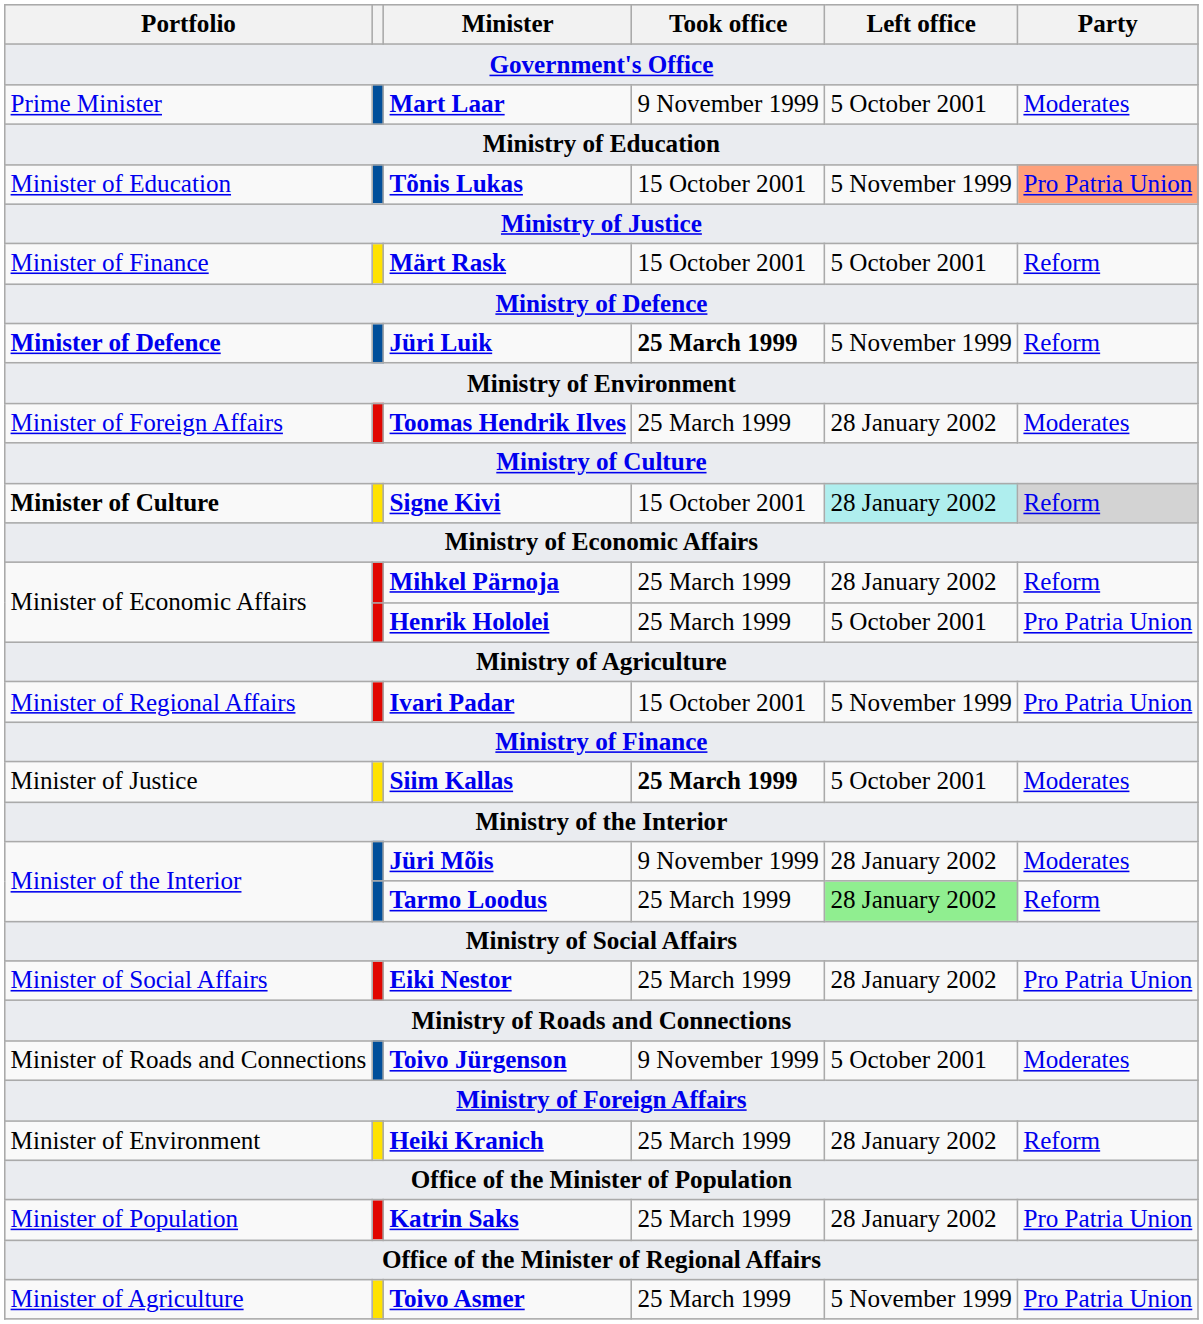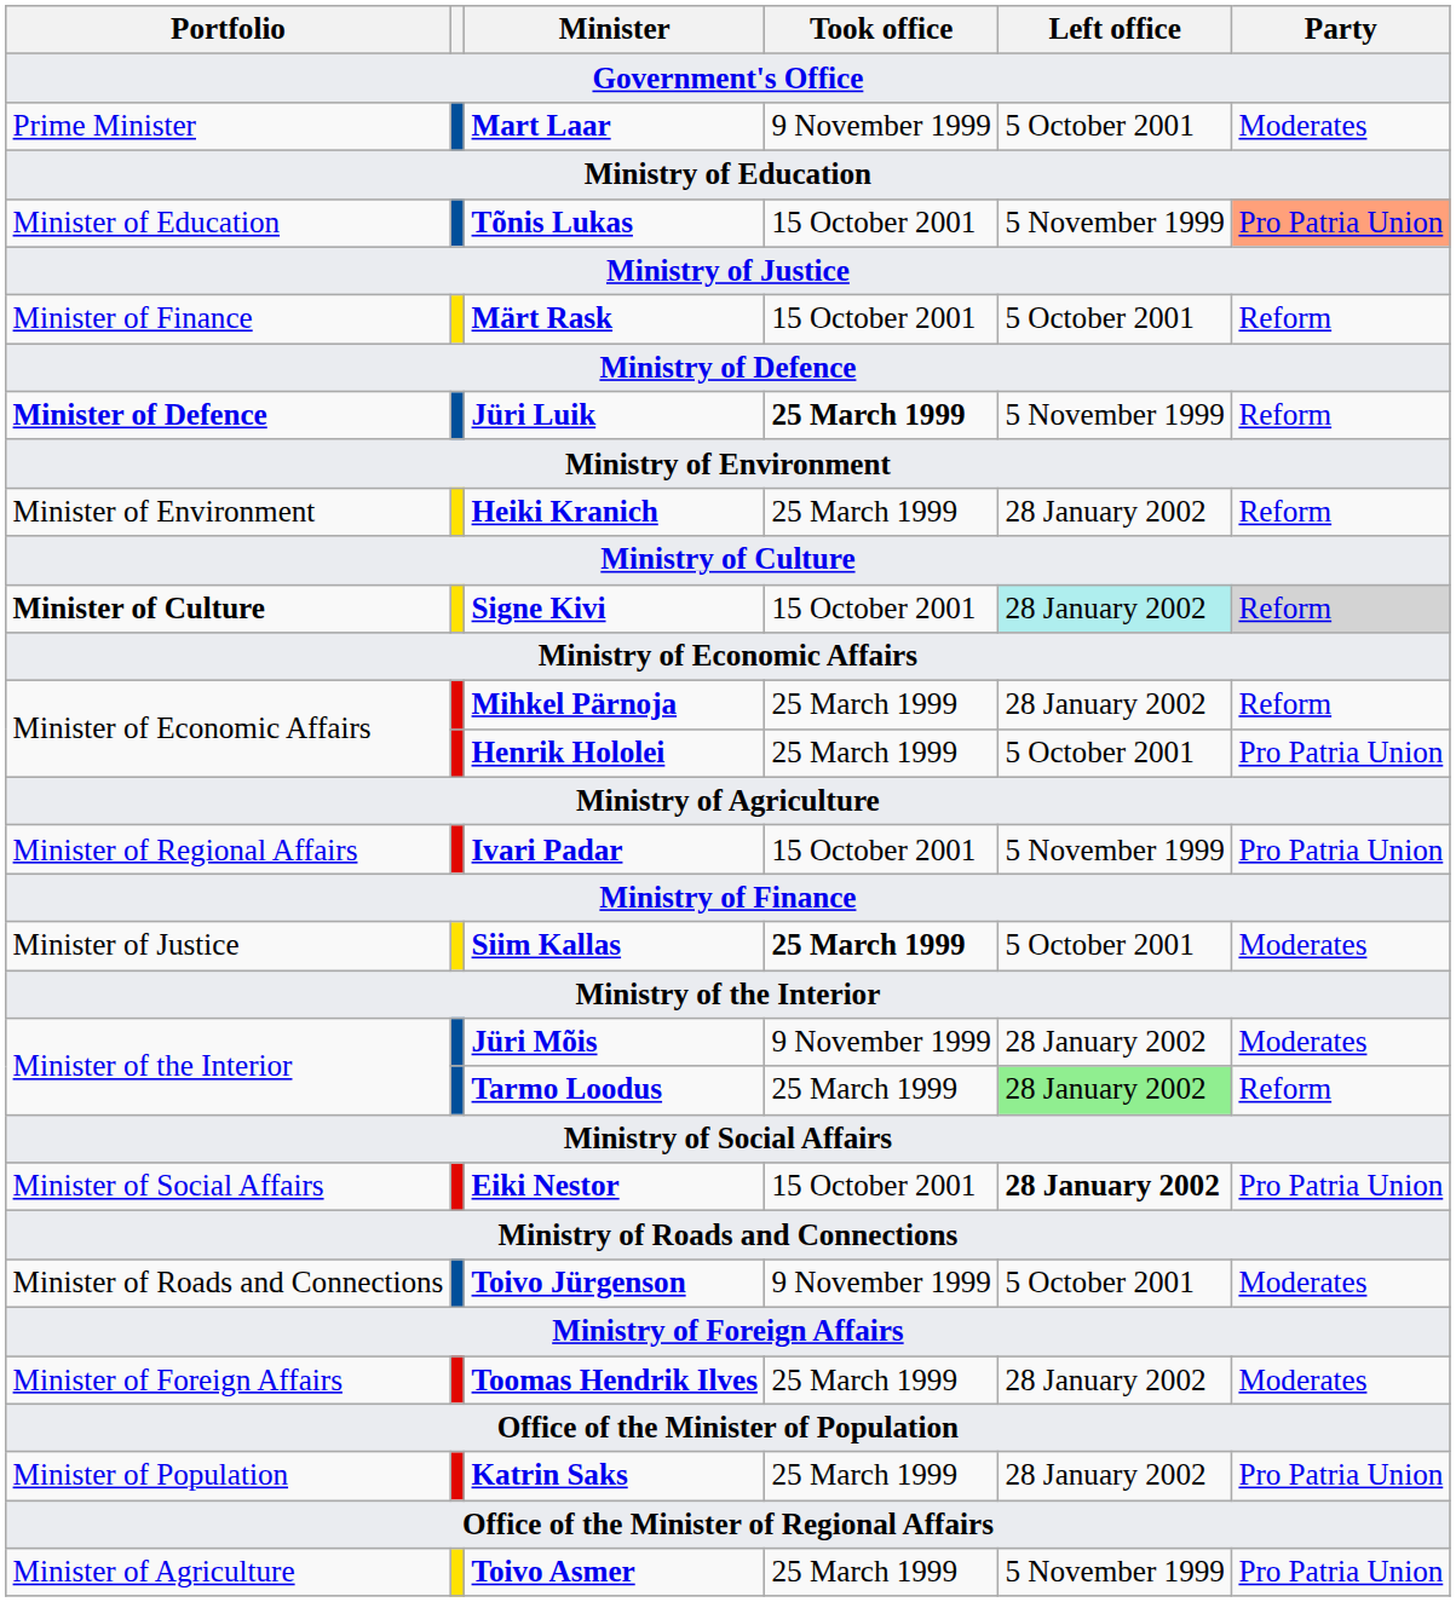 <table class="wikitable">
 <tr>
 <th>Portfolio</th>
 <th></th>
 <th>Minister</th>
 <th>Took office</th>
 <th>Left office</th>
 <th>Party</th>
 </tr>
 <tr>
 <td colspan="6" style="background:#EAECF0; text-align: center;"><strong><a href='#'>Government's Office</a></strong></td>
 </tr>
 <tr>
 <td><a href='#'>Prime Minister</a></td>
 <td style="background:#014F9A; "></td>
 <td><strong><a href='#'>Mart Laar</a></strong></td>
 <td>9 November 1999</td>
 <td>5 October 2001</td>
 <td><a href='#'>Moderates</a></td>
 </tr>
 <tr>
 <td colspan="6" style="background:#EAECF0; text-align: center;"><strong>Ministry of Education</strong></td>
 </tr>
 <tr>
 <td><a href='#'>Minister of Education</a></td>
 <td style="background:#014F9A; "></td>
 <td><strong><a href='#'>Tõnis Lukas</a></strong></td>
 <td>15 October 2001</td>
 <td>5 November 1999</td>
 <td style="background: lightsalmon;"><a href='#'>Pro Patria Union</a></td>
 </tr>
 <tr>
 <td colspan="6" style="background:#EAECF0; text-align: center;"><strong><a href='#'>Ministry of Justice</a></strong></td>
 </tr>
 <tr>
 <td><a href='#'>Minister of Finance</a></td>
 <td style="background:#FFE200; "></td>
 <td><strong><a href='#'>Märt Rask</a></strong></td>
 <td>15 October 2001</td>
 <td>5 October 2001</td>
 <td><a href='#'>Reform</a></td>
 </tr>
 <tr>
 <td colspan="6" style="background:#EAECF0; text-align: center;"><strong><a href='#'>Ministry of Defence</a></strong></td>
 </tr>
 <tr>
 <td><strong><a href='#'>Minister of Defence</a></strong></td>
 <td style="background:#014F9A; "></td>
 <td><strong><a href='#'>Jüri Luik</a></strong></td>
 <td><strong>25 March 1999</strong></td>
 <td>5 November 1999</td>
 <td><a href='#'>Reform</a></td>
 </tr>
 <tr>
 <td colspan="6" style="background:#EAECF0; text-align: center;"><strong>Ministry of Environment</strong></td>
 </tr>
 <tr>
-<td><a href='#'>Minister of Foreign Affairs</a></td>
-<td style="background:#E10600; "></td>
-<td><strong><a href='#'>Toomas Hendrik Ilves</a></strong></td>
+<td>Minister of Environment</td>
+<td style="background:#FFE200; "></td>
+<td><strong><a href='#'>Heiki Kranich</a></strong></td>
 <td>25 March 1999</td>
 <td>28 January 2002</td>
-<td><a href='#'>Moderates</a></td>
+<td><a href='#'>Reform</a></td>
 </tr>
 <tr>
 <td colspan="6" style="background:#EAECF0; text-align: center;"><strong><a href='#'>Ministry of Culture</a></strong></td>
 </tr>
 <tr>
 <td><strong>Minister of Culture</strong></td>
 <td style="background:#FFE200; "></td>
 <td><strong><a href='#'>Signe Kivi</a></strong></td>
 <td>15 October 2001</td>
 <td style="background: paleturquoise;">28 January 2002</td>
 <td style="background: lightgrey;"><a href='#'>Reform</a></td>
 </tr>
 <tr>
 <td colspan="6" style="background:#EAECF0; text-align: center;"><strong>Ministry of Economic Affairs</strong></td>
 </tr>
 <tr>
 <td rowspan="2">Minister of Economic Affairs</td>
 <td style="background:#E10600; "></td>
 <td><strong><a href='#'>Mihkel Pärnoja</a></strong></td>
 <td>25 March 1999</td>
 <td>28 January 2002</td>
 <td><a href='#'>Reform</a></td>
 </tr>
 <tr>
 <td style="background:#E10600; "></td>
 <td><strong><a href='#'>Henrik Hololei</a></strong></td>
 <td>25 March 1999</td>
 <td>5 October 2001</td>
 <td><a href='#'>Pro Patria Union</a></td>
 </tr>
 <tr>
 <td colspan="6" style="background:#EAECF0; text-align: center;"><strong>Ministry of Agriculture</strong></td>
 </tr>
 <tr>
 <td><a href='#'>Minister of Regional Affairs</a></td>
 <td style="background:#E10600; "></td>
 <td><strong><a href='#'>Ivari Padar</a></strong></td>
 <td>15 October 2001</td>
 <td>5 November 1999</td>
 <td><a href='#'>Pro Patria Union</a></td>
 </tr>
 <tr>
 <td colspan="6" style="background:#EAECF0; text-align: center;"><strong><a href='#'>Ministry of Finance</a></strong></td>
 </tr>
 <tr>
 <td>Minister of Justice</td>
 <td style="background:#FFE200; "></td>
 <td><strong><a href='#'>Siim Kallas</a></strong></td>
 <td><strong>25 March 1999</strong></td>
 <td>5 October 2001</td>
 <td><a href='#'>Moderates</a></td>
 </tr>
 <tr>
 <td colspan="6" style="background:#EAECF0; text-align: center;"><strong>Ministry of the Interior</strong></td>
 </tr>
 <tr>
 <td rowspan="2"><a href='#'>Minister of the Interior</a></td>
 <td style="background:#014F9A; "></td>
 <td><strong><a href='#'>Jüri Mõis</a></strong></td>
 <td>9 November 1999</td>
 <td>28 January 2002</td>
 <td><a href='#'>Moderates</a></td>
 </tr>
 <tr>
 <td style="background:#014F9A; "></td>
 <td><strong><a href='#'>Tarmo Loodus</a></strong></td>
 <td>25 March 1999</td>
 <td style="background: lightgreen;">28 January 2002</td>
 <td><a href='#'>Reform</a></td>
 </tr>
 <tr>
 <td colspan="6" style="background:#EAECF0; text-align: center;"><strong>Ministry of Social Affairs</strong></td>
 </tr>
 <tr>
 <td><a href='#'>Minister of Social Affairs</a></td>
 <td style="background:#E10600; "></td>
 <td><strong><a href='#'>Eiki Nestor</a></strong></td>
-<td>25 March 1999</td>
-<td>28 January 2002</td>
+<td>15 October 2001</td>
+<td><strong>28 January 2002</strong></td>
 <td><a href='#'>Pro Patria Union</a></td>
 </tr>
 <tr>
 <td colspan="6" style="background:#EAECF0; text-align: center;"><strong>Ministry of Roads and Connections</strong></td>
 </tr>
 <tr>
 <td>Minister of Roads and Connections</td>
 <td style="background:#014F9A; "></td>
 <td><strong><a href='#'>Toivo Jürgenson</a></strong></td>
 <td>9 November 1999</td>
 <td>5 October 2001</td>
 <td><a href='#'>Moderates</a></td>
 </tr>
 <tr>
 <td colspan="6" style="background:#EAECF0; text-align: center;"><strong><a href='#'>Ministry of Foreign Affairs</a></strong></td>
 </tr>
 <tr>
-<td>Minister of Environment</td>
-<td style="background:#FFE200; "></td>
-<td><strong><a href='#'>Heiki Kranich</a></strong></td>
+<td><a href='#'>Minister of Foreign Affairs</a></td>
+<td style="background:#E10600; "></td>
+<td><strong><a href='#'>Toomas Hendrik Ilves</a></strong></td>
 <td>25 March 1999</td>
 <td>28 January 2002</td>
-<td><a href='#'>Reform</a></td>
+<td><a href='#'>Moderates</a></td>
 </tr>
 <tr>
 <td colspan="6" style="background:#EAECF0; text-align: center;"><strong>Office of the Minister of Population</strong></td>
 </tr>
 <tr>
 <td><a href='#'>Minister of Population</a></td>
 <td style="background:#E10600; "></td>
 <td><strong><a href='#'>Katrin Saks</a></strong></td>
 <td>25 March 1999</td>
 <td>28 January 2002</td>
 <td><a href='#'>Pro Patria Union</a></td>
 </tr>
 <tr>
 <td colspan="6" style="background:#EAECF0; text-align: center;"><strong>Office of the Minister of Regional Affairs</strong></td>
 </tr>
 <tr>
 <td rowspan="1"><a href='#'>Minister of Agriculture</a></td>
 <td style="background:#FFE200; "></td>
 <td><strong><a href='#'>Toivo Asmer</a></strong></td>
 <td>25 March 1999</td>
 <td>5 November 1999</td>
 <td><a href='#'>Pro Patria Union</a></td>
 </tr>
 </table>
